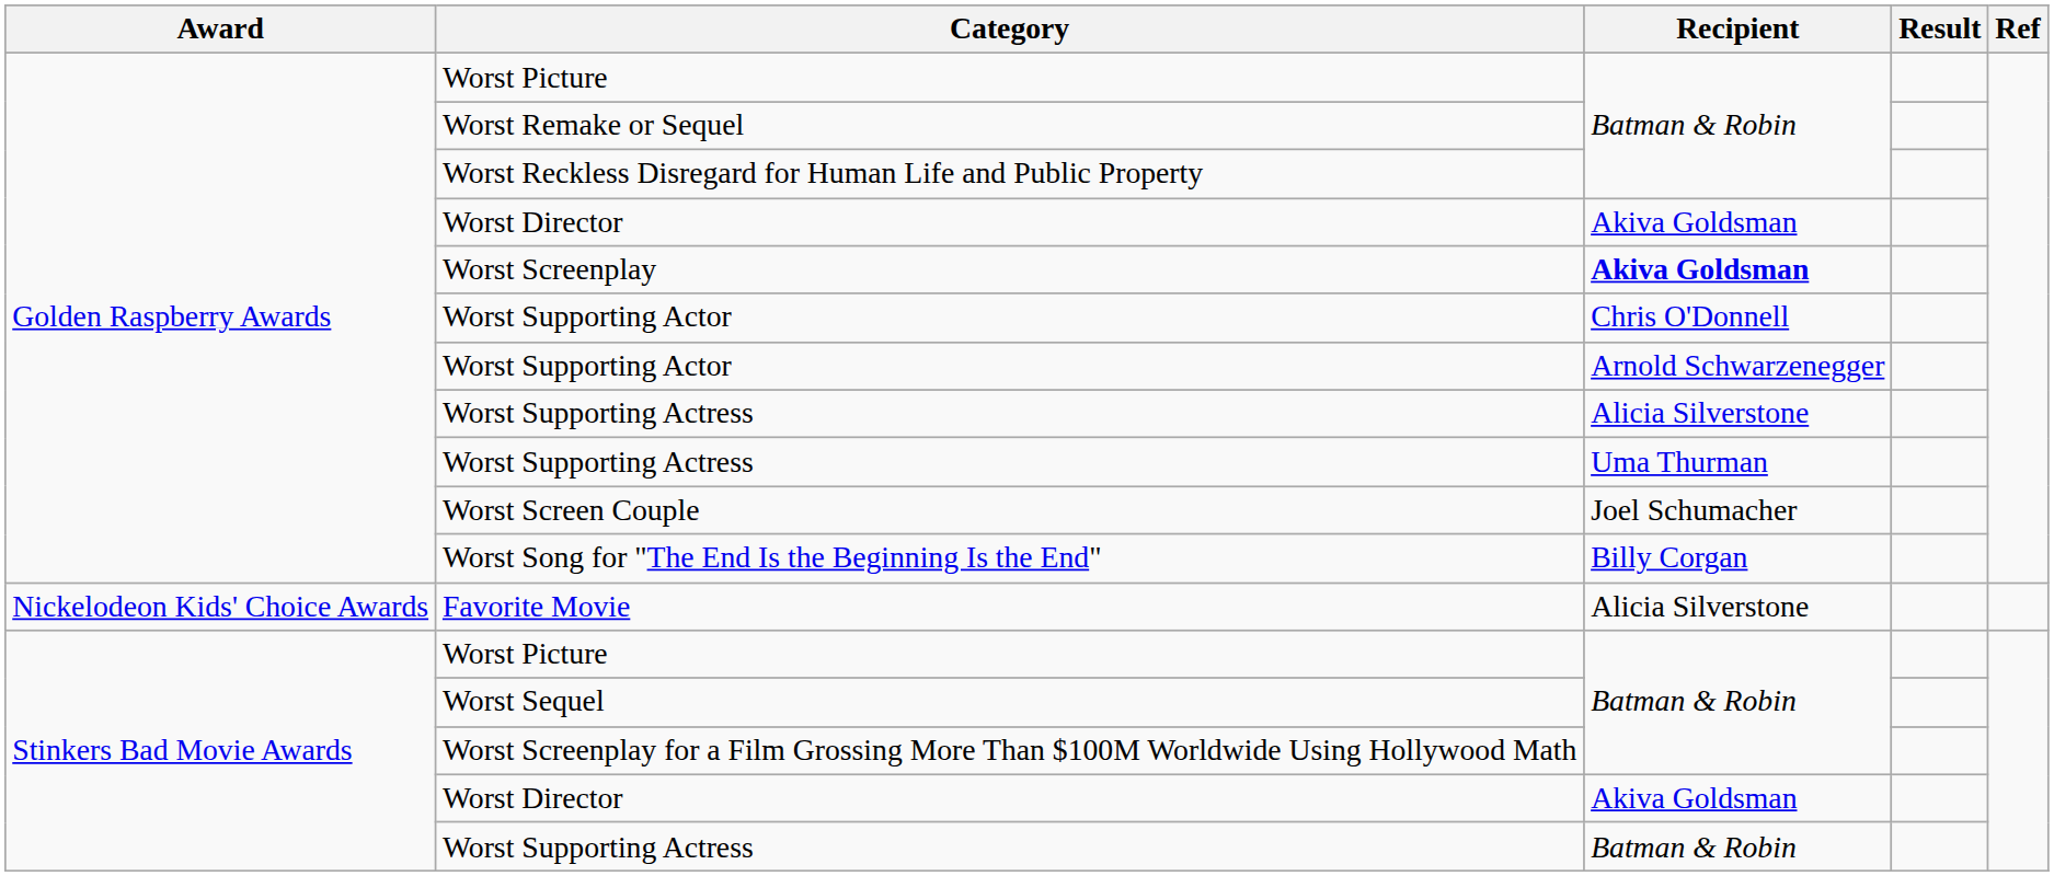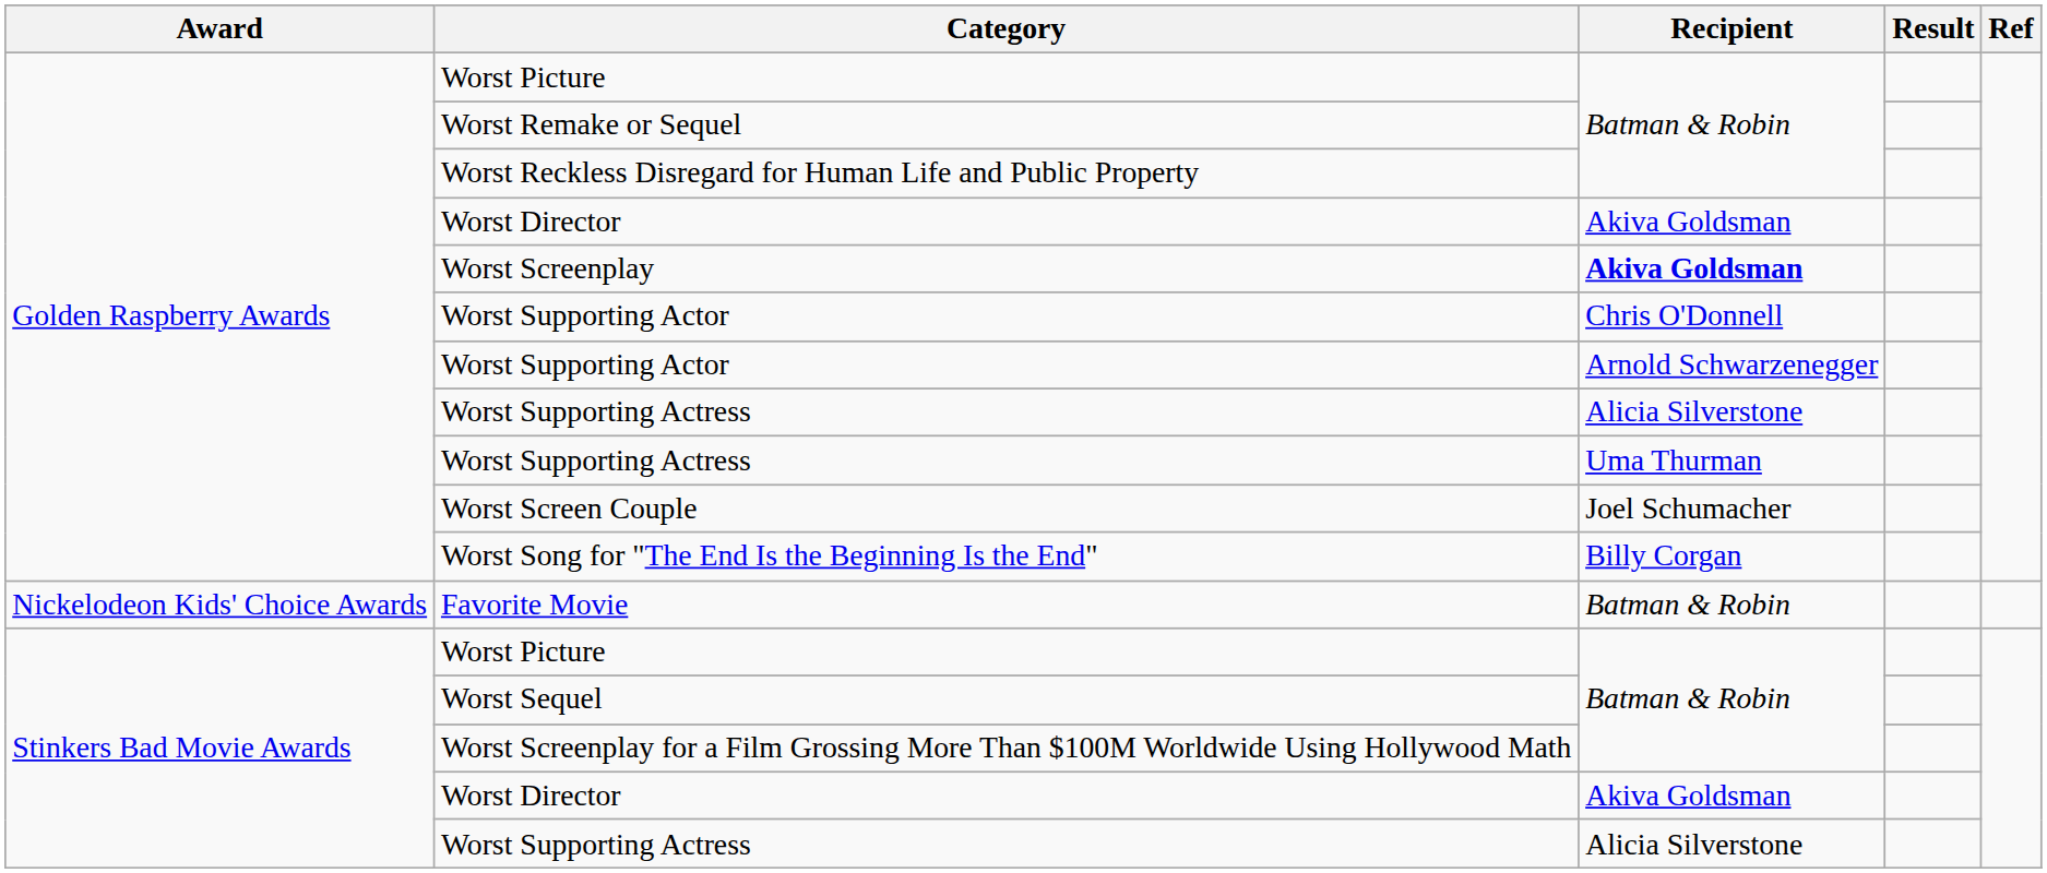 <table class="wikitable plainrowheaders sortable">
 <tr>
 <th scope="col">Award</th>
 <th scope="col">Category</th>
 <th scope="col">Recipient</th>
 <th scope="col">Result</th>
 <th scope="col">Ref</th>
 </tr>
 <tr>
 <td rowspan=11><a href='#'>Golden Raspberry Awards</a></td>
 <td>Worst Picture</td>
 <td rowspan=3><em>Batman & Robin</em></td>
 <td></td>
 <td rowspan=11></td>
 </tr>
 <tr>
 <td>Worst Remake or Sequel</td>
 <td></td>
 </tr>
 <tr>
 <td>Worst Reckless Disregard for Human Life and Public Property</td>
 <td></td>
 </tr>
 <tr>
 <td>Worst Director</td>
 <td><a href='#'>Akiva Goldsman</a></td>
 <td></td>
 </tr>
 <tr>
 <td>Worst Screenplay</td>
 <td><strong><a href='#'>Akiva Goldsman</a></strong></td>
 <td></td>
 </tr>
 <tr>
 <td>Worst Supporting Actor</td>
 <td><a href='#'>Chris O'Donnell</a></td>
 <td></td>
 </tr>
 <tr>
 <td>Worst Supporting Actor</td>
 <td><a href='#'>Arnold Schwarzenegger</a></td>
 <td></td>
 </tr>
 <tr>
 <td>Worst Supporting Actress</td>
 <td><a href='#'>Alicia Silverstone</a></td>
 <td></td>
 </tr>
 <tr>
 <td>Worst Supporting Actress</td>
 <td><a href='#'>Uma Thurman</a></td>
 <td></td>
 </tr>
 <tr>
 <td>Worst Screen Couple</td>
 <td>Joel Schumacher</td>
 <td></td>
 </tr>
 <tr>
 <td>Worst Song for "<a href='#'>The End Is the Beginning Is the End</a>"</td>
 <td><a href='#'>Billy Corgan</a></td>
 <td></td>
 </tr>
 <tr>
 <td><a href='#'>Nickelodeon Kids' Choice Awards</a></td>
 <td><a href='#'>Favorite Movie</a></td>
-<td>Alicia Silverstone</td>
+<td><em>Batman & Robin</em></td>
 <td></td>
 <td></td>
 </tr>
 <tr>
 <td rowspan=5><a href='#'>Stinkers Bad Movie Awards</a></td>
 <td>Worst Picture</td>
 <td rowspan=3><em>Batman & Robin</em></td>
 <td></td>
 <td rowspan=5></td>
 </tr>
 <tr>
 <td>Worst Sequel</td>
 <td></td>
 </tr>
 <tr>
 <td>Worst Screenplay for a Film Grossing More Than $100M Worldwide Using Hollywood Math</td>
 <td></td>
 </tr>
 <tr>
 <td>Worst Director</td>
 <td><a href='#'>Akiva Goldsman</a></td>
 <td></td>
 </tr>
 <tr>
 <td>Worst Supporting Actress</td>
-<td><em>Batman & Robin</em></td>
+<td>Alicia Silverstone</td>
 <td></td>
 </tr>
 <tr>
 </tr>
 </table>
